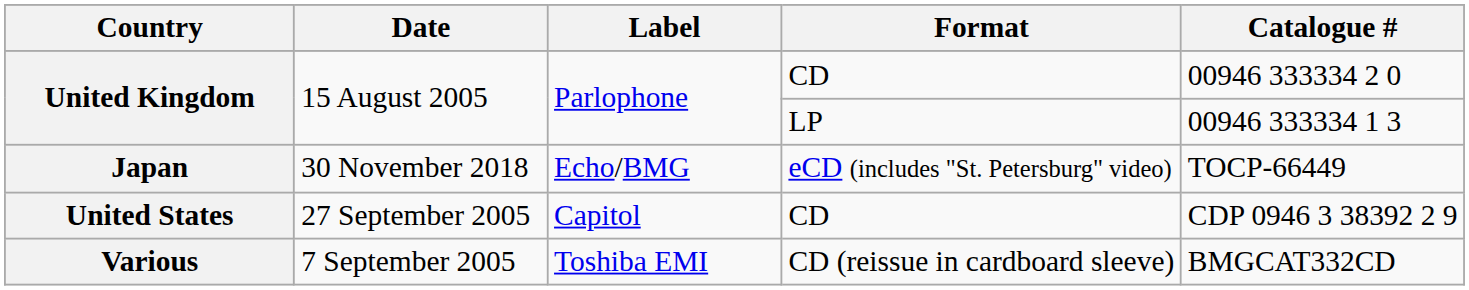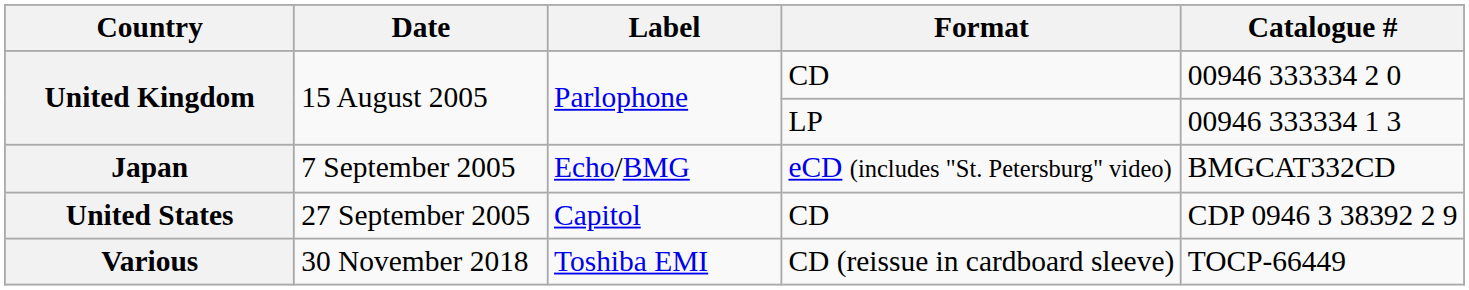 <table class="wikitable plainrowheaders">
 <tr>
 <th width="150px">Country</th>
 <th width="130px">Date</th>
 <th width="120px">Label</th>
 <th>Format</th>
 <th>Catalogue #</th>
 </tr>
 <tr>
 <th scope="row" rowspan="2">United Kingdom</th>
 <td rowspan="2">15 August 2005</td>
 <td rowspan="2"><a href='#'>Parlophone</a></td>
 <td>CD</td>
 <td>00946 333334 2 0</td>
 </tr>
 <tr>
 <td>LP</td>
 <td>00946 333334 1 3</td>
 </tr>
 <tr>
 <th scope="row">Japan</th>
-<td>30 November 2018</td>
+<td>7 September 2005</td>
 <td><a href='#'>Echo</a>/<a href='#'>BMG</a></td>
 <td><a href='#'>eCD</a> <small>(includes "St. Petersburg" video)</small></td>
-<td>TOCP-66449</td>
+<td>BMGCAT332CD</td>
 </tr>
 <tr>
 <th scope="row">United States</th>
 <td>27 September 2005</td>
 <td><a href='#'>Capitol</a></td>
 <td>CD</td>
 <td>CDP 0946 3 38392 2 9</td>
 </tr>
 <tr>
 <th scope="row">Various</th>
-<td>7 September 2005</td>
+<td>30 November 2018</td>
 <td><a href='#'>Toshiba EMI</a></td>
 <td>CD (reissue in cardboard sleeve)</td>
-<td>BMGCAT332CD</td>
+<td>TOCP-66449</td>
 </tr>
 </table>
